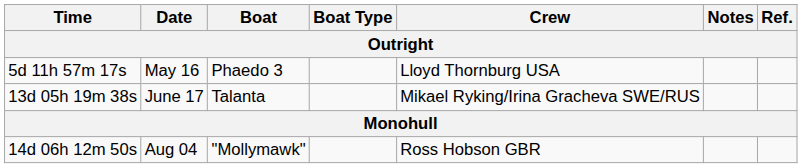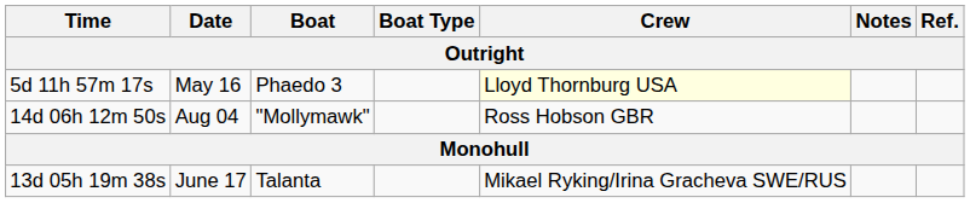 <table class="wikitable sortable">
 <tr>
 <th>Time</th>
 <th>Date</th>
 <th>Boat</th>
 <th>Boat Type</th>
 <th>Crew</th>
 <th>Notes</th>
 <th>Ref.</th>
 </tr>
 <tr>
 <th colspan=7>Outright</th>
 </tr>
 <tr>
 <td>5d 11h 57m 17s</td>
 <td>May 16</td>
 <td>Phaedo 3</td>
 <td></td>
-<td>Lloyd Thornburg	USA</td>
+<td style="background: lightyellow;">Lloyd Thornburg	USA</td>
 <td></td>
+</tr>
+<tr>
+<td>14d 06h 12m 50s</td>
+<td>Aug 04</td>
+<td>"Mollymawk"</td>
+<td></td>
+<td>Ross Hobson	GBR</td>
+<td></td>
+<td></td>
+</tr>
+<tr>
+<th colspan=7>Monohull</th>
 </tr>
 <tr>
 <td>13d 05h 19m 38s</td>
 <td>June 17</td>
 <td>Talanta</td>
 <td></td>
 <td>Mikael Ryking/Irina Gracheva	SWE/RUS</td>
 <td></td>
 <td></td>
 </tr>
-<tr>
-<th colspan=7>Monohull</th>
-</tr>
-<tr>
-<td>14d 06h 12m 50s</td>
-<td>Aug 04</td>
-<td>"Mollymawk"</td>
-<td></td>
-<td>Ross Hobson	GBR</td>
-<td></td>
-<td></td>
-</tr>
 </table>
